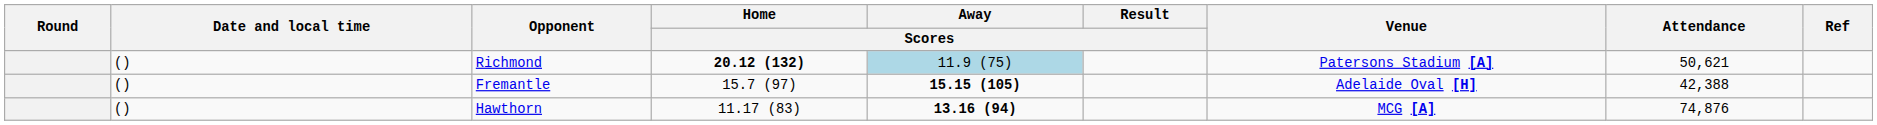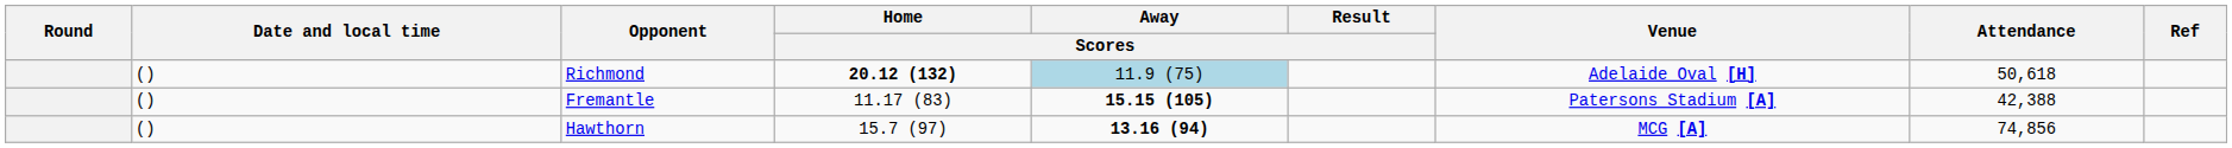 <table class="wikitable plainrowheaders" style="font-size:90%; width:100%; text-align:center;">
 <tr>
 <th scope="col" rowspan="2">Round</th>
 <th scope="col" rowspan="2">Date and local time</th>
 <th scope="col" rowspan="2">Opponent</th>
 <th scope="col">Home</th>
 <th scope="col">Away</th>
 <th scope="col">Result</th>
 <th scope="col" rowspan="2">Venue</th>
 <th scope="col" rowspan="2">Attendance</th>
 <th scope="col" class="unsortable" rowspan=2>Ref</th>
 </tr>
 <tr>
 <th scope="col" colspan="3">Scores</th>
 </tr>
 <tr>
 <th scope="row"></th>
 <td align=left> ()</td>
 <td align=left><a href='#'>Richmond</a></td>
 <td><strong>20.12 (132)</strong></td>
 <td style="background: lightblue;">11.9 (75)</td>
 <td></td>
-<td><a href='#'>Patersons Stadium</a> <span></span><a href='#'><strong>[A]</strong></a></td>
-<td>50,621</td>
+<td><a href='#'>Adelaide Oval</a> <span></span><a href='#'><strong>[H]</strong></a></td>
+<td>50,618</td>
 <td></td>
 </tr>
 <tr>
 <th scope="row"></th>
 <td align=left> ()</td>
 <td align=left><a href='#'>Fremantle</a></td>
-<td>15.7 (97)</td>
+<td>11.17 (83)</td>
 <td><strong>15.15 (105)</strong></td>
 <td></td>
-<td><a href='#'>Adelaide Oval</a> <span></span><a href='#'><strong>[H]</strong></a></td>
+<td><a href='#'>Patersons Stadium</a> <span></span><a href='#'><strong>[A]</strong></a></td>
 <td>42,388</td>
 <td></td>
 </tr>
 <tr>
 <th scope="row"></th>
 <td align=left> ()</td>
 <td align=left><a href='#'>Hawthorn</a></td>
-<td>11.17 (83)</td>
+<td>15.7 (97)</td>
 <td><strong>13.16 (94)</strong></td>
 <td></td>
 <td><a href='#'>MCG</a> <span></span><a href='#'><strong>[A]</strong></a></td>
-<td>74,876</td>
+<td>74,856</td>
 <td></td>
 </tr>
 </table>
